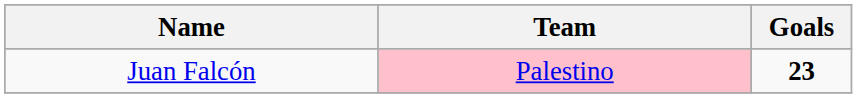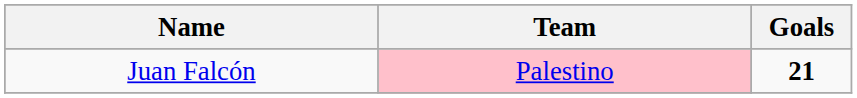 <table class="wikitable" style="font-size:95%; text-align:center;">
 <tr>
 <th width="205">Name</th>
 <th width="205">Team</th>
 <th width="50">Goals</th>
 </tr>
 <tr>
 <td> <a href='#'>Juan Falcón</a></td>
 <td style="background: pink;"><a href='#'>Palestino</a></td>
-<td><strong>23</strong></td>
+<td><strong>21</strong></td>
 </tr>
 </table>
